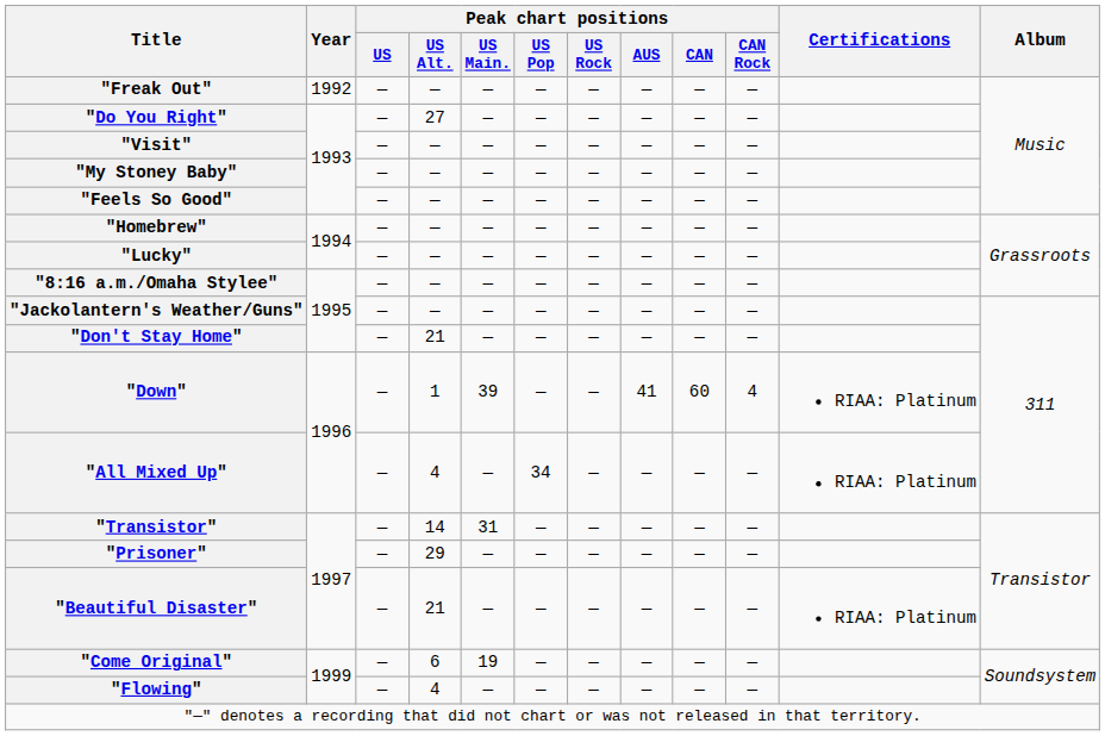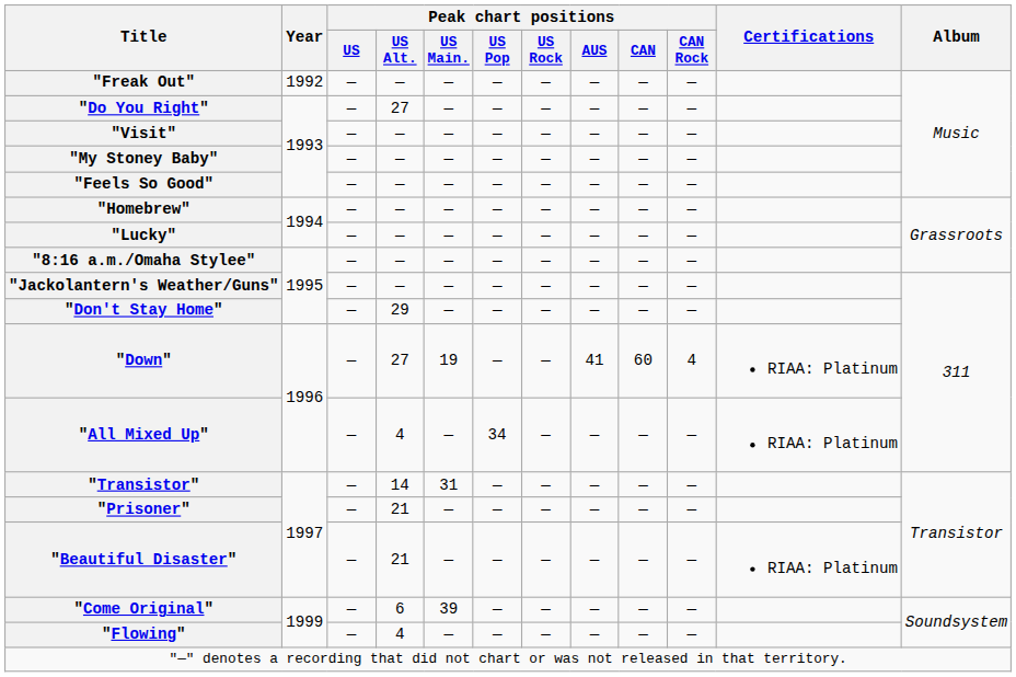 <table class="wikitable plainrowheaders" style="text-align:center;" border="1">
 <tr>
 <th scope="col" rowspan="2">Title</th>
 <th scope="col" rowspan="2">Year</th>
 <th scope="col" colspan="8">Peak chart positions</th>
 <th scope="col" rowspan="2"><a href='#'>Certifications</a></th>
 <th scope="col" rowspan="2">Album</th>
 </tr>
 <tr>
 <th scope="col" style="width:3em;font-size:90%;"><a href='#'>US</a><br></th>
 <th scope="col" style="width:3em;font-size:90%;"><a href='#'>US<br>Alt.</a><br></th>
 <th scope="col" style="width:3em;font-size:90%;"><a href='#'>US<br>Main.</a><br></th>
 <th scope="col" style="width:3em;font-size:90%;"><a href='#'>US<br>Pop</a><br></th>
 <th scope="col" style="width:3em;font-size:90%;"><a href='#'>US<br>Rock</a><br></th>
 <th scope="col" style="width:3em;font-size:90%;"><a href='#'>AUS</a><br></th>
 <th scope="col" style="width:3em;font-size:90%;"><a href='#'>CAN</a><br></th>
 <th scope="col" style="width:3em;font-size:90%;"><a href='#'>CAN<br>Rock</a><br></th>
 </tr>
 <tr>
 <th scope="row">"Freak Out"</th>
 <td>1992</td>
 <td>—</td>
 <td>—</td>
 <td>—</td>
 <td>—</td>
 <td>—</td>
 <td>—</td>
 <td>—</td>
 <td>—</td>
 <td></td>
 <td rowspan="5"><em>Music</em></td>
 </tr>
 <tr>
 <th scope="row">"<a href='#'>Do You Right</a>"</th>
 <td rowspan="4">1993</td>
 <td>—</td>
 <td>27</td>
 <td>—</td>
 <td>—</td>
 <td>—</td>
 <td>—</td>
 <td>—</td>
 <td>—</td>
 <td></td>
 </tr>
 <tr>
 <th scope="row">"Visit"</th>
 <td>—</td>
 <td>—</td>
 <td>—</td>
 <td>—</td>
 <td>—</td>
 <td>—</td>
 <td>—</td>
 <td>—</td>
 <td></td>
 </tr>
 <tr>
 <th scope="row">"My Stoney Baby"</th>
 <td>—</td>
 <td>—</td>
 <td>—</td>
 <td>—</td>
 <td>—</td>
 <td>—</td>
 <td>—</td>
 <td>—</td>
 <td></td>
 </tr>
 <tr>
 <th scope="row">"Feels So Good"</th>
 <td>—</td>
 <td>—</td>
 <td>—</td>
 <td>—</td>
 <td>—</td>
 <td>—</td>
 <td>—</td>
 <td>—</td>
 <td></td>
 </tr>
 <tr>
 <th scope="row">"Homebrew"</th>
 <td rowspan="2">1994</td>
 <td>—</td>
 <td>—</td>
 <td>—</td>
 <td>—</td>
 <td>—</td>
 <td>—</td>
 <td>—</td>
 <td>—</td>
 <td></td>
 <td rowspan="3"><em>Grassroots</em></td>
 </tr>
 <tr>
 <th scope="row">"Lucky"</th>
 <td>—</td>
 <td>—</td>
 <td>—</td>
 <td>—</td>
 <td>—</td>
 <td>—</td>
 <td>—</td>
 <td>—</td>
 <td></td>
 </tr>
 <tr>
 <th scope="row">"8:16 a.m./Omaha Stylee"</th>
 <td rowspan="3">1995</td>
 <td>—</td>
 <td>—</td>
 <td>—</td>
 <td>—</td>
 <td>—</td>
 <td>—</td>
 <td>—</td>
 <td>—</td>
 <td></td>
 </tr>
 <tr>
 <th scope="row">"Jackolantern's Weather/Guns"</th>
 <td>—</td>
 <td>—</td>
 <td>—</td>
 <td>—</td>
 <td>—</td>
 <td>—</td>
 <td>—</td>
 <td>—</td>
 <td></td>
 <td rowspan="4"><em>311</em></td>
 </tr>
 <tr>
 <th scope="row">"<a href='#'>Don't Stay Home</a>"</th>
 <td>—</td>
-<td>21</td>
+<td>29</td>
 <td>—</td>
 <td>—</td>
 <td>—</td>
 <td>—</td>
 <td>—</td>
 <td>—</td>
 <td></td>
 </tr>
 <tr>
 <th scope="row">"<a href='#'>Down</a>"</th>
 <td rowspan="2">1996</td>
 <td>—</td>
-<td>1</td>
-<td>39</td>
+<td>27</td>
+<td>19</td>
 <td>—</td>
 <td>—</td>
 <td>41</td>
 <td>60</td>
 <td>4</td>
 <td><br><ul><li>RIAA: Platinum</li></ul></td>
 </tr>
 <tr>
 <th scope="row">"<a href='#'>All Mixed Up</a>"</th>
 <td>—</td>
 <td>4</td>
 <td>—</td>
 <td>34</td>
 <td>—</td>
 <td>—</td>
 <td>—</td>
 <td>—</td>
 <td><br><ul><li>RIAA: Platinum</li></ul></td>
 </tr>
 <tr>
 <th scope="row">"<a href='#'>Transistor</a>"</th>
 <td rowspan="3">1997</td>
 <td>—</td>
 <td>14</td>
 <td>31</td>
 <td>—</td>
 <td>—</td>
 <td>—</td>
 <td>—</td>
 <td>—</td>
 <td></td>
 <td rowspan="3"><em>Transistor</em></td>
 </tr>
 <tr>
 <th scope="row">"<a href='#'>Prisoner</a>"</th>
 <td>—</td>
-<td>29</td>
+<td>21</td>
 <td>—</td>
 <td>—</td>
 <td>—</td>
 <td>—</td>
 <td>—</td>
 <td>—</td>
 <td></td>
 </tr>
 <tr>
 <th scope="row">"<a href='#'>Beautiful Disaster</a>"</th>
 <td>—</td>
 <td>21</td>
 <td>—</td>
 <td>—</td>
 <td>—</td>
 <td>—</td>
 <td>—</td>
 <td>—</td>
 <td><br><ul><li>RIAA: Platinum</li></ul></td>
 </tr>
 <tr>
 <th scope="row">"<a href='#'>Come Original</a>"</th>
 <td rowspan="2">1999</td>
 <td>—</td>
 <td>6</td>
-<td>19</td>
+<td>39</td>
 <td>—</td>
 <td>—</td>
 <td>—</td>
 <td>—</td>
 <td>—</td>
 <td></td>
 <td rowspan="2"><em>Soundsystem</em></td>
 </tr>
 <tr>
 <th scope="row">"<a href='#'>Flowing</a>"</th>
 <td>—</td>
 <td>4</td>
 <td>—</td>
 <td>—</td>
 <td>—</td>
 <td>—</td>
 <td>—</td>
 <td>—</td>
 <td></td>
 </tr>
 <tr>
 <td colspan="15" style="font-size:90%">"—" denotes a recording that did not chart or was not released in that territory.</td>
 </tr>
 </table>
